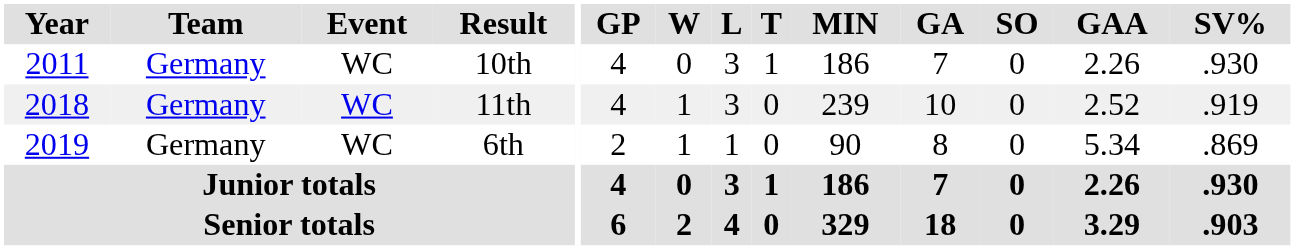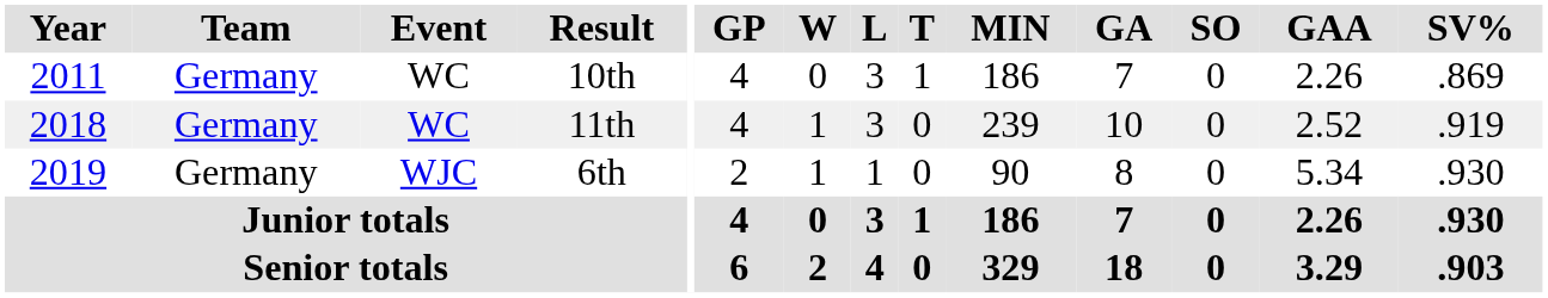 <table border="0" cellpadding="1" cellspacing="0" ID="Table3" style="text-align:center; width:40em">
 <tr ALIGN="center" bgcolor="#e0e0e0">
 <th>Year</th>
 <th>Team</th>
 <th>Event</th>
 <th>Result</th>
 <th rowspan="99" bgcolor="#ffffff"></th>
 <th>GP</th>
 <th>W</th>
 <th>L</th>
 <th>T</th>
 <th>MIN</th>
 <th>GA</th>
 <th>SO</th>
 <th>GAA</th>
 <th>SV%</th>
 </tr>
 <tr ALIGN="center">
 <td><a href='#'>2011</a></td>
 <td><a href='#'>Germany</a></td>
 <td>WC</td>
 <td>10th</td>
 <td>4</td>
 <td>0</td>
 <td>3</td>
 <td>1</td>
 <td>186</td>
 <td>7</td>
 <td>0</td>
 <td>2.26</td>
-<td>.930</td>
+<td>.869</td>
 </tr>
 <tr ALIGN="center"  bgcolor="#f0f0f0">
 <td><a href='#'>2018</a></td>
 <td><a href='#'>Germany</a></td>
 <td><a href='#'>WC</a></td>
 <td>11th</td>
 <td>4</td>
 <td>1</td>
 <td>3</td>
 <td>0</td>
 <td>239</td>
 <td>10</td>
 <td>0</td>
 <td>2.52</td>
 <td>.919</td>
 </tr>
 <tr ALIGN="center">
 <td><a href='#'>2019</a></td>
 <td>Germany</td>
-<td>WC</td>
+<td><a href='#'>WJC</a></td>
 <td>6th</td>
 <td>2</td>
 <td>1</td>
 <td>1</td>
 <td>0</td>
 <td>90</td>
 <td>8</td>
 <td>0</td>
 <td>5.34</td>
-<td>.869</td>
+<td>.930</td>
 </tr>
 <tr ALIGN="center" bgcolor="#e0e0e0">
 <th colspan=4>Junior totals</th>
 <th>4</th>
 <th>0</th>
 <th>3</th>
 <th>1</th>
 <th>186</th>
 <th>7</th>
 <th>0</th>
 <th>2.26</th>
 <th>.930</th>
 </tr>
 <tr ALIGN="center" bgcolor="#e0e0e0">
 <th colspan=4>Senior totals</th>
 <th>6</th>
 <th>2</th>
 <th>4</th>
 <th>0</th>
 <th>329</th>
 <th>18</th>
 <th>0</th>
 <th>3.29</th>
 <th>.903</th>
 </tr>
 </table>
